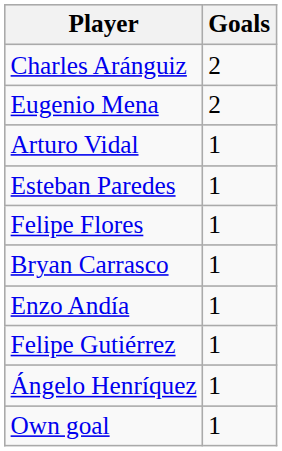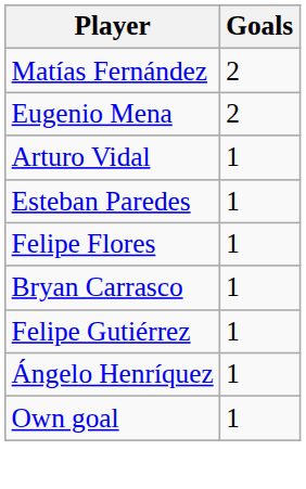 <table class="wikitable sortable" style="text-align: left;">
 <tr>
 <th>Player</th>
 <th>Goals</th>
 </tr>
 <tr>
-<td><a href='#'>Charles Aránguiz</a></td>
+<td><a href='#'>Matías Fernández</a></td>
 <td>2</td>
 </tr>
 <tr>
 <td><a href='#'>Eugenio Mena</a></td>
 <td>2</td>
 </tr>
 <tr>
 <td><a href='#'>Arturo Vidal</a></td>
 <td>1</td>
 </tr>
 <tr>
 <td><a href='#'>Esteban Paredes</a></td>
 <td>1</td>
 </tr>
 <tr>
 <td><a href='#'>Felipe Flores</a></td>
 <td>1</td>
 </tr>
 <tr>
 <td><a href='#'>Bryan Carrasco</a></td>
 <td>1</td>
 </tr>
 <tr>
-<td><a href='#'>Enzo Andía</a></td>
-<td>1</td>
-</tr>
-<tr>
 <td><a href='#'>Felipe Gutiérrez</a></td>
 <td>1</td>
 </tr>
 <tr>
 <td><a href='#'>Ángelo Henríquez</a></td>
 <td>1</td>
 </tr>
 <tr>
 <td><a href='#'>Own goal</a></td>
 <td>1</td>
 </tr>
 </table>
